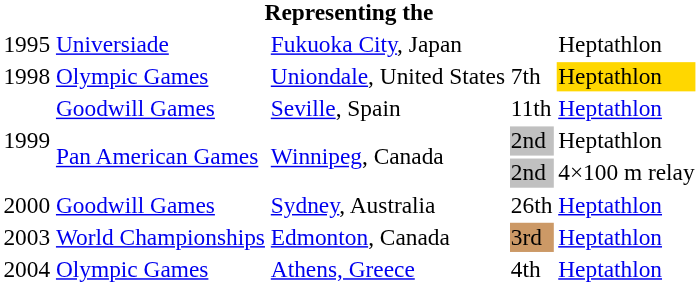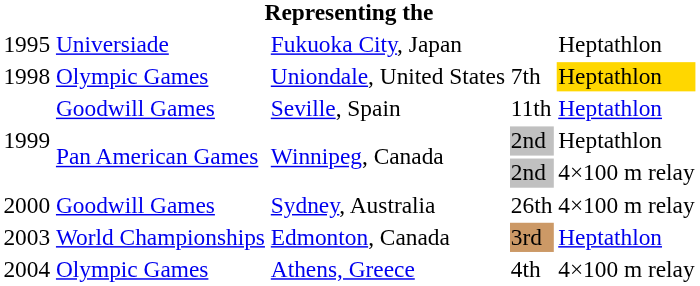 <table>
 <tr>
 <th colspan="5">Representing the </th>
 </tr>
 <tr>
 <td>1995</td>
 <td><a href='#'>Universiade</a></td>
 <td><a href='#'>Fukuoka City</a>, Japan</td>
 <td></td>
 <td>Heptathlon</td>
 </tr>
 <tr>
 <td>1998</td>
 <td><a href='#'>Olympic Games</a></td>
 <td><a href='#'>Uniondale</a>, United States</td>
 <td>7th</td>
 <td style="background: gold;">Heptathlon</td>
 </tr>
 <tr>
 <td rowspan=3>1999</td>
 <td><a href='#'>Goodwill Games</a></td>
 <td><a href='#'>Seville</a>, Spain</td>
 <td>11th</td>
 <td><a href='#'>Heptathlon</a></td>
 </tr>
 <tr>
 <td rowspan=2><a href='#'>Pan American Games</a></td>
 <td rowspan=2><a href='#'>Winnipeg</a>, Canada</td>
 <td bgcolor="silver">2nd</td>
 <td>Heptathlon</td>
 </tr>
 <tr>
 <td bgcolor="silver">2nd</td>
 <td>4×100 m relay</td>
 </tr>
 <tr>
 <td>2000</td>
 <td><a href='#'>Goodwill Games</a></td>
 <td><a href='#'>Sydney</a>, Australia</td>
 <td>26th</td>
-<td><a href='#'>Heptathlon</a></td>
+<td>4×100 m relay</td>
 </tr>
 <tr>
 <td>2003</td>
 <td><a href='#'>World Championships</a></td>
 <td><a href='#'>Edmonton</a>, Canada</td>
 <td bgcolor="cc9966">3rd</td>
 <td><a href='#'>Heptathlon</a></td>
 </tr>
 <tr>
 <td>2004</td>
 <td><a href='#'>Olympic Games</a></td>
 <td><a href='#'>Athens, Greece</a></td>
 <td>4th</td>
-<td><a href='#'>Heptathlon</a></td>
+<td>4×100 m relay</td>
 </tr>
 </table>
